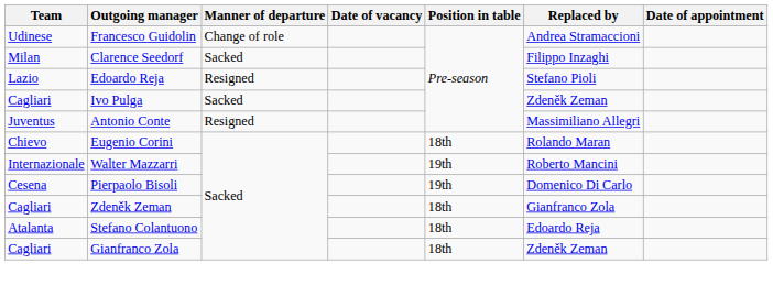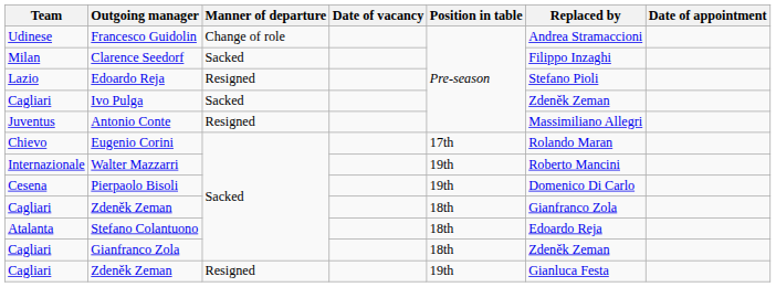 <table class="wikitable sortable">
 <tr>
 <th>Team</th>
 <th>Outgoing manager</th>
 <th>Manner of departure</th>
 <th>Date of vacancy</th>
 <th>Position in table</th>
 <th>Replaced by</th>
 <th>Date of appointment</th>
 </tr>
 <tr>
 <td><a href='#'>Udinese</a></td>
 <td> <a href='#'>Francesco Guidolin</a></td>
 <td>Change of role</td>
 <td></td>
 <td rowspan="5"><em>Pre-season</em></td>
 <td> <a href='#'>Andrea Stramaccioni</a></td>
 <td></td>
 </tr>
 <tr>
 <td><a href='#'>Milan</a></td>
 <td> <a href='#'>Clarence Seedorf</a></td>
 <td>Sacked</td>
 <td></td>
 <td> <a href='#'>Filippo Inzaghi</a></td>
 <td></td>
 </tr>
 <tr>
 <td><a href='#'>Lazio</a></td>
 <td> <a href='#'>Edoardo Reja</a></td>
 <td>Resigned</td>
 <td></td>
 <td> <a href='#'>Stefano Pioli</a></td>
 <td></td>
 </tr>
 <tr>
 <td><a href='#'>Cagliari</a></td>
 <td> <a href='#'>Ivo Pulga</a></td>
 <td>Sacked</td>
 <td></td>
 <td> <a href='#'>Zdeněk Zeman</a></td>
 <td></td>
 </tr>
 <tr>
 <td><a href='#'>Juventus</a></td>
 <td> <a href='#'>Antonio Conte</a></td>
 <td>Resigned</td>
 <td></td>
 <td> <a href='#'>Massimiliano Allegri</a></td>
 <td></td>
 </tr>
 <tr>
 <td><a href='#'>Chievo</a></td>
 <td> <a href='#'>Eugenio Corini</a></td>
 <td rowspan="6">Sacked</td>
 <td></td>
-<td>18th</td>
+<td>17th</td>
 <td> <a href='#'>Rolando Maran</a></td>
 <td></td>
 </tr>
 <tr>
 <td><a href='#'>Internazionale</a></td>
 <td> <a href='#'>Walter Mazzarri</a></td>
 <td></td>
 <td>19th</td>
 <td> <a href='#'>Roberto Mancini</a></td>
 <td></td>
 </tr>
 <tr>
 <td><a href='#'>Cesena</a></td>
 <td> <a href='#'>Pierpaolo Bisoli</a></td>
 <td></td>
 <td>19th</td>
 <td> <a href='#'>Domenico Di Carlo</a></td>
 <td></td>
 </tr>
 <tr>
 <td><a href='#'>Cagliari</a></td>
 <td> <a href='#'>Zdeněk Zeman</a></td>
 <td></td>
 <td>18th</td>
 <td> <a href='#'>Gianfranco Zola</a></td>
 <td></td>
 </tr>
 <tr>
 <td><a href='#'>Atalanta</a></td>
 <td> <a href='#'>Stefano Colantuono</a></td>
 <td></td>
 <td>18th</td>
 <td> <a href='#'>Edoardo Reja</a></td>
 <td></td>
 </tr>
 <tr>
 <td><a href='#'>Cagliari</a></td>
 <td> <a href='#'>Gianfranco Zola</a></td>
 <td></td>
 <td>18th</td>
 <td> <a href='#'>Zdeněk Zeman</a></td>
 <td></td>
 </tr>
+<tr>
+<td><a href='#'>Cagliari</a></td>
+<td> <a href='#'>Zdeněk Zeman</a></td>
+<td>Resigned</td>
+<td></td>
+<td>19th</td>
+<td> <a href='#'>Gianluca Festa</a></td>
+<td></td>
+</tr>
 </table>
